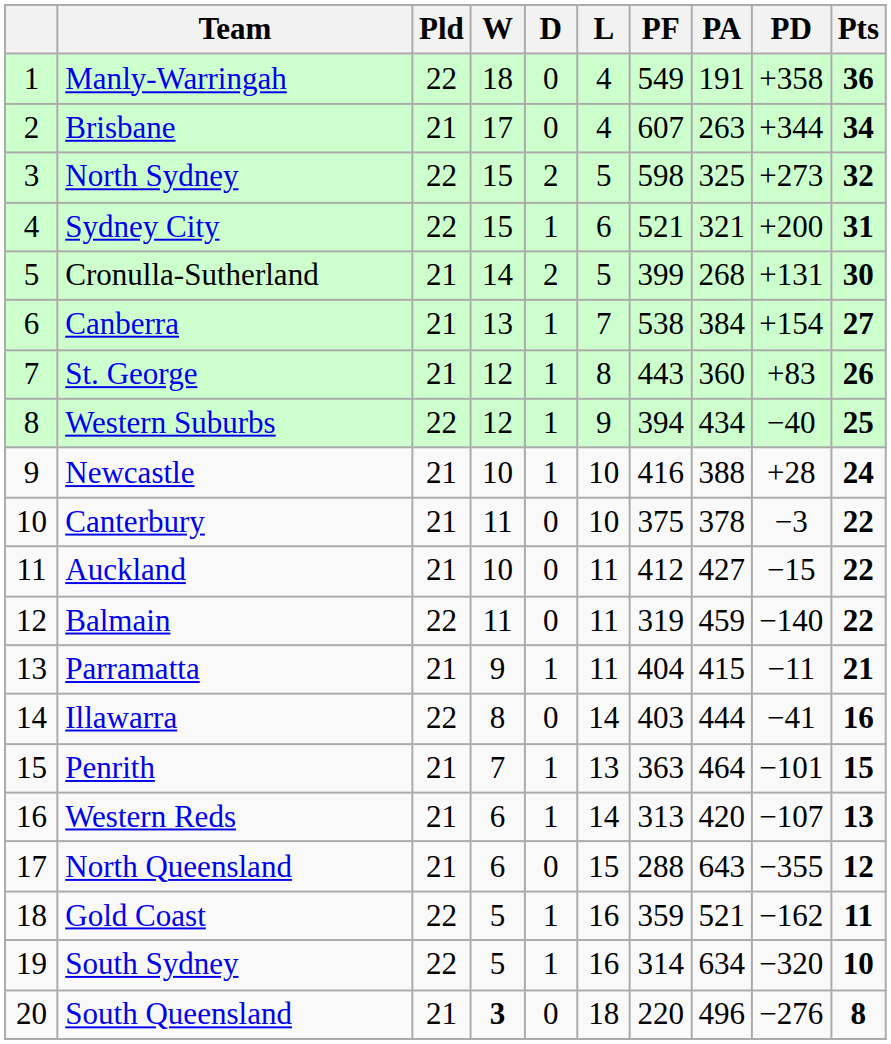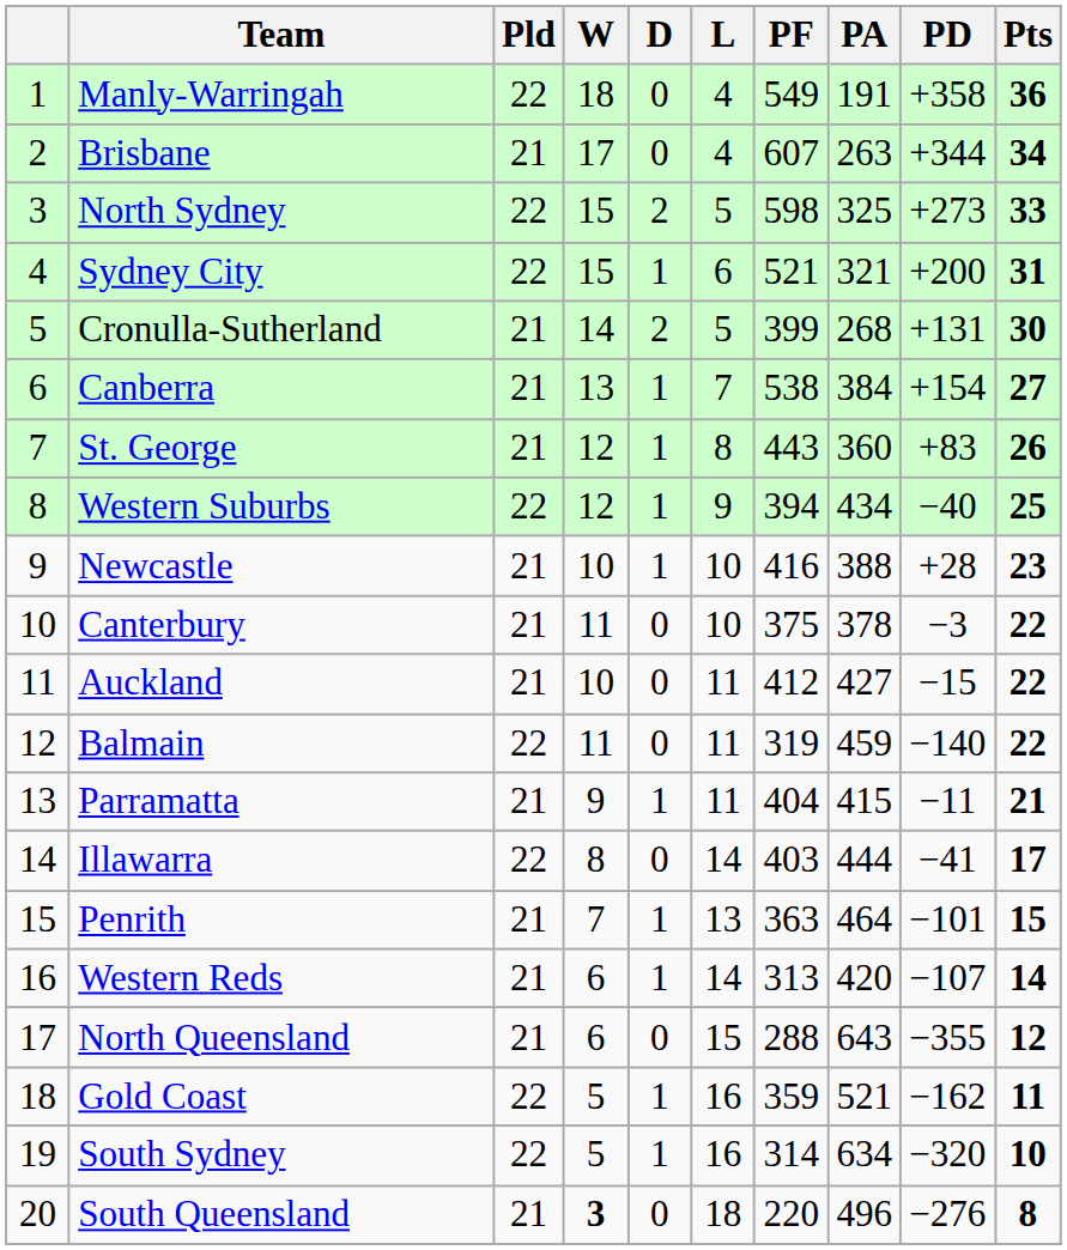 <table class="wikitable" style="text-align:center;">
 <tr>
 <th width=20 abbr="Position×"></th>
 <th width=175>Team</th>
 <th width=20 abbr="Played">Pld</th>
 <th width=20 abbr="Won">W</th>
 <th width=20 abbr="Drawn">D</th>
 <th width=20 abbr="Lost">L</th>
 <th width=20 abbr="Points for">PF</th>
 <th width=20 abbr="Points against">PA</th>
 <th width=20 abbr="Points difference">PD</th>
 <th width=20 abbr="Points">Pts</th>
 </tr>
 <tr style="background: #ccffcc;">
 <td>1</td>
 <td style="text-align:left;"> <a href='#'>Manly-Warringah</a></td>
 <td>22</td>
 <td>18</td>
 <td>0</td>
 <td>4</td>
 <td>549</td>
 <td>191</td>
 <td>+358</td>
 <td><strong>36</strong></td>
 </tr>
 <tr style="background: #ccffcc;">
 <td>2</td>
 <td style="text-align:left;"> <a href='#'>Brisbane</a></td>
 <td>21</td>
 <td>17</td>
 <td>0</td>
 <td>4</td>
 <td>607</td>
 <td>263</td>
 <td>+344</td>
 <td><strong>34</strong></td>
 </tr>
 <tr style="background: #ccffcc;">
 <td>3</td>
 <td style="text-align:left;"> <a href='#'>North Sydney</a></td>
 <td>22</td>
 <td>15</td>
 <td>2</td>
 <td>5</td>
 <td>598</td>
 <td>325</td>
 <td>+273</td>
-<td><strong>32</strong></td>
+<td><strong>33</strong></td>
 </tr>
 <tr style="background: #ccffcc;">
 <td>4</td>
 <td style="text-align:left;"> <a href='#'>Sydney City</a></td>
 <td>22</td>
 <td>15</td>
 <td>1</td>
 <td>6</td>
 <td>521</td>
 <td>321</td>
 <td>+200</td>
 <td><strong>31</strong></td>
 </tr>
 <tr style="background: #ccffcc;">
 <td>5</td>
 <td style="text-align:left;"> Cronulla-Sutherland</td>
 <td>21</td>
 <td>14</td>
 <td>2</td>
 <td>5</td>
 <td>399</td>
 <td>268</td>
 <td>+131</td>
 <td><strong>30</strong></td>
 </tr>
 <tr style="background: #ccffcc;">
 <td>6</td>
 <td style="text-align:left;"> <a href='#'>Canberra</a></td>
 <td>21</td>
 <td>13</td>
 <td>1</td>
 <td>7</td>
 <td>538</td>
 <td>384</td>
 <td>+154</td>
 <td><strong>27</strong></td>
 </tr>
 <tr style="background: #ccffcc;">
 <td>7</td>
 <td style="text-align:left;"> <a href='#'>St. George</a></td>
 <td>21</td>
 <td>12</td>
 <td>1</td>
 <td>8</td>
 <td>443</td>
 <td>360</td>
 <td>+83</td>
 <td><strong>26</strong></td>
 </tr>
 <tr style="background: #ccffcc;">
 <td>8</td>
 <td style="text-align:left;"> <a href='#'>Western Suburbs</a></td>
 <td>22</td>
 <td>12</td>
 <td>1</td>
 <td>9</td>
 <td>394</td>
 <td>434</td>
 <td>−40</td>
 <td><strong>25</strong></td>
 </tr>
 <tr>
 <td>9</td>
 <td style="text-align:left;"> <a href='#'>Newcastle</a></td>
 <td>21</td>
 <td>10</td>
 <td>1</td>
 <td>10</td>
 <td>416</td>
 <td>388</td>
 <td>+28</td>
-<td><strong>24</strong></td>
+<td><strong>23</strong></td>
 </tr>
 <tr>
 <td>10</td>
 <td style="text-align:left;"> <a href='#'>Canterbury</a></td>
 <td>21</td>
 <td>11</td>
 <td>0</td>
 <td>10</td>
 <td>375</td>
 <td>378</td>
 <td>−3</td>
 <td><strong>22</strong></td>
 </tr>
 <tr>
 <td>11</td>
 <td style="text-align:left;"> <a href='#'>Auckland</a></td>
 <td>21</td>
 <td>10</td>
 <td>0</td>
 <td>11</td>
 <td>412</td>
 <td>427</td>
 <td>−15</td>
 <td><strong>22</strong></td>
 </tr>
 <tr>
 <td>12</td>
 <td style="text-align:left;"> <a href='#'>Balmain</a></td>
 <td>22</td>
 <td>11</td>
 <td>0</td>
 <td>11</td>
 <td>319</td>
 <td>459</td>
 <td>−140</td>
 <td><strong>22</strong></td>
 </tr>
 <tr>
 <td>13</td>
 <td style="text-align:left;"> <a href='#'>Parramatta</a></td>
 <td>21</td>
 <td>9</td>
 <td>1</td>
 <td>11</td>
 <td>404</td>
 <td>415</td>
 <td>−11</td>
 <td><strong>21</strong></td>
 </tr>
 <tr>
 <td>14</td>
 <td style="text-align:left;"> <a href='#'>Illawarra</a></td>
 <td>22</td>
 <td>8</td>
 <td>0</td>
 <td>14</td>
 <td>403</td>
 <td>444</td>
 <td>−41</td>
-<td><strong>16</strong></td>
+<td><strong>17</strong></td>
 </tr>
 <tr>
 <td>15</td>
 <td style="text-align:left;"> <a href='#'>Penrith</a></td>
 <td>21</td>
 <td>7</td>
 <td>1</td>
 <td>13</td>
 <td>363</td>
 <td>464</td>
 <td>−101</td>
 <td><strong>15</strong></td>
 </tr>
 <tr>
 <td>16</td>
 <td style="text-align:left;"> <a href='#'>Western Reds</a></td>
 <td>21</td>
 <td>6</td>
 <td>1</td>
 <td>14</td>
 <td>313</td>
 <td>420</td>
 <td>−107</td>
-<td><strong>13</strong></td>
+<td><strong>14</strong></td>
 </tr>
 <tr>
 <td>17</td>
 <td style="text-align:left;"> <a href='#'>North Queensland</a></td>
 <td>21</td>
 <td>6</td>
 <td>0</td>
 <td>15</td>
 <td>288</td>
 <td>643</td>
 <td>−355</td>
 <td><strong>12</strong></td>
 </tr>
 <tr>
 <td>18</td>
 <td style="text-align:left;"> <a href='#'>Gold Coast</a></td>
 <td>22</td>
 <td>5</td>
 <td>1</td>
 <td>16</td>
 <td>359</td>
 <td>521</td>
 <td>−162</td>
 <td><strong>11</strong></td>
 </tr>
 <tr>
 <td>19</td>
 <td style="text-align:left;"> <a href='#'>South Sydney</a></td>
 <td>22</td>
 <td>5</td>
 <td>1</td>
 <td>16</td>
 <td>314</td>
 <td>634</td>
 <td>−320</td>
 <td><strong>10</strong></td>
 </tr>
 <tr>
 <td>20</td>
 <td style="text-align:left;"> <a href='#'>South Queensland</a></td>
 <td>21</td>
 <td><strong>3</strong></td>
 <td>0</td>
 <td>18</td>
 <td>220</td>
 <td>496</td>
 <td>−276</td>
 <td><strong>8</strong></td>
 </tr>
 <tr>
 </tr>
 </table>
